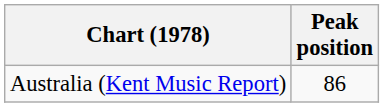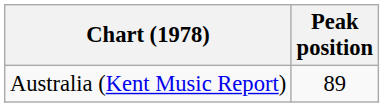 <table class="wikitable">
 <tr>
 <th>Chart (1978)</th>
 <th>Peak<br>position</th>
 </tr>
 <tr>
 <td>Australia (<a href='#'>Kent Music Report</a>)</td>
-<td style="text-align:center;">86</td>
+<td style="text-align:center;">89</td>
 </tr>
 </table>
